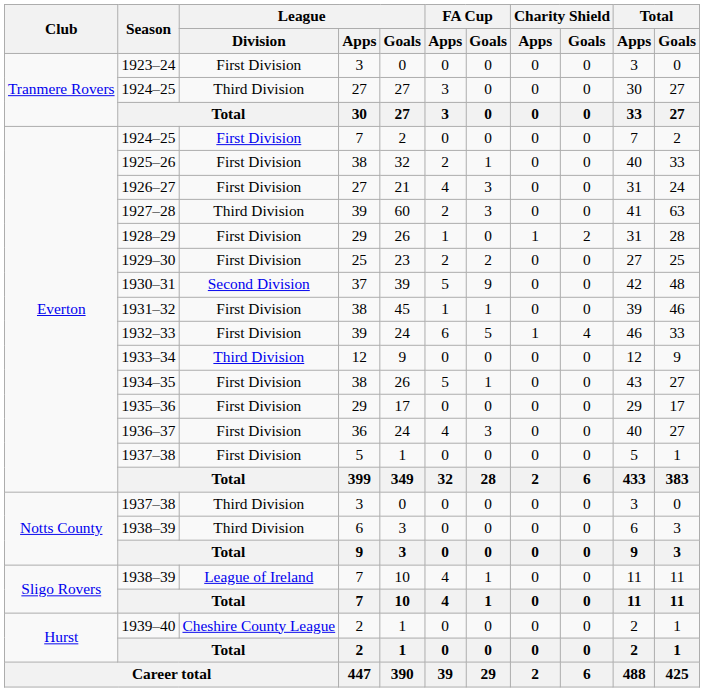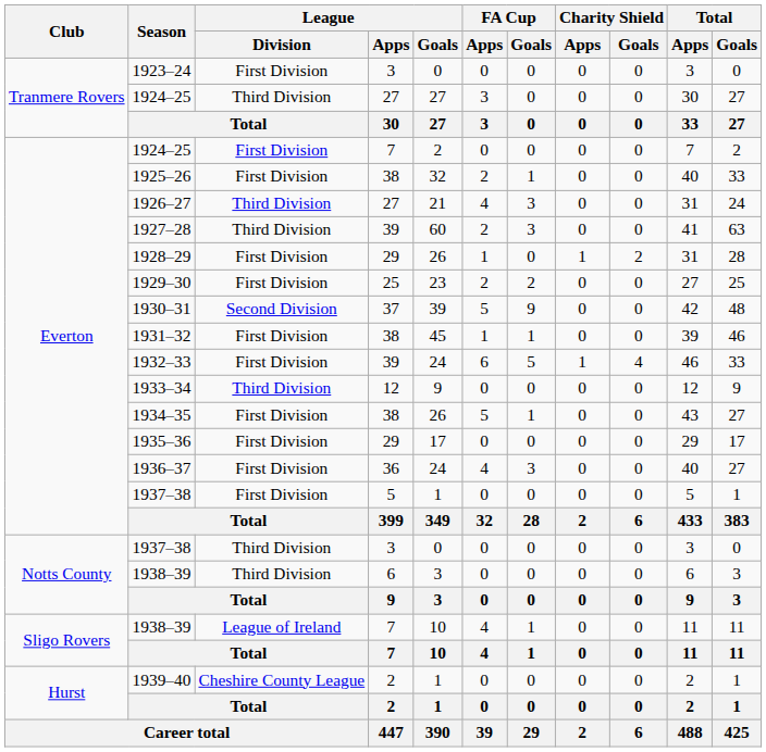 <table class="wikitable" style="text-align:center">
 <tr>
 <th rowspan="2">Club</th>
 <th rowspan="2">Season</th>
 <th colspan="3">League</th>
 <th colspan="2">FA Cup</th>
 <th colspan="2">Charity Shield</th>
 <th colspan="2">Total</th>
 </tr>
 <tr>
 <th>Division</th>
 <th>Apps</th>
 <th>Goals</th>
 <th>Apps</th>
 <th>Goals</th>
 <th>Apps</th>
 <th>Goals</th>
 <th>Apps</th>
 <th>Goals</th>
 </tr>
 <tr>
 <td rowspan="3"><a href='#'>Tranmere Rovers</a></td>
 <td>1923–24</td>
 <td>First Division</td>
 <td>3</td>
 <td>0</td>
 <td>0</td>
 <td>0</td>
 <td>0</td>
 <td>0</td>
 <td>3</td>
 <td>0</td>
 </tr>
 <tr>
 <td>1924–25</td>
 <td>Third Division</td>
 <td>27</td>
 <td>27</td>
 <td>3</td>
 <td>0</td>
 <td>0</td>
 <td>0</td>
 <td>30</td>
 <td>27</td>
 </tr>
 <tr>
 <th colspan="2">Total</th>
 <th>30</th>
 <th>27</th>
 <th>3</th>
 <th>0</th>
 <th>0</th>
 <th>0</th>
 <th>33</th>
 <th>27</th>
 </tr>
 <tr>
 <td rowspan="15"><a href='#'>Everton</a></td>
 <td>1924–25</td>
 <td><a href='#'>First Division</a></td>
 <td>7</td>
 <td>2</td>
 <td>0</td>
 <td>0</td>
 <td>0</td>
 <td>0</td>
 <td>7</td>
 <td>2</td>
 </tr>
 <tr>
 <td>1925–26</td>
 <td>First Division</td>
 <td>38</td>
 <td>32</td>
 <td>2</td>
 <td>1</td>
 <td>0</td>
 <td>0</td>
 <td>40</td>
 <td>33</td>
 </tr>
 <tr>
 <td>1926–27</td>
-<td>First Division</td>
+<td><a href='#'>Third Division</a></td>
 <td>27</td>
 <td>21</td>
 <td>4</td>
 <td>3</td>
 <td>0</td>
 <td>0</td>
 <td>31</td>
 <td>24</td>
 </tr>
 <tr>
 <td>1927–28</td>
 <td>Third Division</td>
 <td>39</td>
 <td>60</td>
 <td>2</td>
 <td>3</td>
 <td>0</td>
 <td>0</td>
 <td>41</td>
 <td>63</td>
 </tr>
 <tr>
 <td>1928–29</td>
 <td>First Division</td>
 <td>29</td>
 <td>26</td>
 <td>1</td>
 <td>0</td>
 <td>1</td>
 <td>2</td>
 <td>31</td>
 <td>28</td>
 </tr>
 <tr>
 <td>1929–30</td>
 <td>First Division</td>
 <td>25</td>
 <td>23</td>
 <td>2</td>
 <td>2</td>
 <td>0</td>
 <td>0</td>
 <td>27</td>
 <td>25</td>
 </tr>
 <tr>
 <td>1930–31</td>
 <td><a href='#'>Second Division</a></td>
 <td>37</td>
 <td>39</td>
 <td>5</td>
 <td>9</td>
 <td>0</td>
 <td>0</td>
 <td>42</td>
 <td>48</td>
 </tr>
 <tr>
 <td>1931–32</td>
 <td>First Division</td>
 <td>38</td>
 <td>45</td>
 <td>1</td>
 <td>1</td>
 <td>0</td>
 <td>0</td>
 <td>39</td>
 <td>46</td>
 </tr>
 <tr>
 <td>1932–33</td>
 <td>First Division</td>
 <td>39</td>
 <td>24</td>
 <td>6</td>
 <td>5</td>
 <td>1</td>
 <td>4</td>
 <td>46</td>
 <td>33</td>
 </tr>
 <tr>
 <td>1933–34</td>
 <td><a href='#'>Third Division</a></td>
 <td>12</td>
 <td>9</td>
 <td>0</td>
 <td>0</td>
 <td>0</td>
 <td>0</td>
 <td>12</td>
 <td>9</td>
 </tr>
 <tr>
 <td>1934–35</td>
 <td>First Division</td>
 <td>38</td>
 <td>26</td>
 <td>5</td>
 <td>1</td>
 <td>0</td>
 <td>0</td>
 <td>43</td>
 <td>27</td>
 </tr>
 <tr>
 <td>1935–36</td>
 <td>First Division</td>
 <td>29</td>
 <td>17</td>
 <td>0</td>
 <td>0</td>
 <td>0</td>
 <td>0</td>
 <td>29</td>
 <td>17</td>
 </tr>
 <tr>
 <td>1936–37</td>
 <td>First Division</td>
 <td>36</td>
 <td>24</td>
 <td>4</td>
 <td>3</td>
 <td>0</td>
 <td>0</td>
 <td>40</td>
 <td>27</td>
 </tr>
 <tr>
 <td>1937–38</td>
 <td>First Division</td>
 <td>5</td>
 <td>1</td>
 <td>0</td>
 <td>0</td>
 <td>0</td>
 <td>0</td>
 <td>5</td>
 <td>1</td>
 </tr>
 <tr>
 <th colspan="2">Total</th>
 <th>399</th>
 <th>349</th>
 <th>32</th>
 <th>28</th>
 <th>2</th>
 <th>6</th>
 <th>433</th>
 <th>383</th>
 </tr>
 <tr>
 <td rowspan="3"><a href='#'>Notts County</a></td>
 <td>1937–38</td>
 <td>Third Division</td>
 <td>3</td>
 <td>0</td>
 <td>0</td>
 <td>0</td>
 <td>0</td>
 <td>0</td>
 <td>3</td>
 <td>0</td>
 </tr>
 <tr>
 <td>1938–39</td>
 <td>Third Division</td>
 <td>6</td>
 <td>3</td>
 <td>0</td>
 <td>0</td>
 <td>0</td>
 <td>0</td>
 <td>6</td>
 <td>3</td>
 </tr>
 <tr>
 <th colspan="2">Total</th>
 <th>9</th>
 <th>3</th>
 <th>0</th>
 <th>0</th>
 <th>0</th>
 <th>0</th>
 <th>9</th>
 <th>3</th>
 </tr>
 <tr>
 <td rowspan="2"><a href='#'>Sligo Rovers</a></td>
 <td>1938–39</td>
 <td><a href='#'>League of Ireland</a></td>
 <td>7</td>
 <td>10</td>
 <td>4</td>
 <td>1</td>
 <td>0</td>
 <td>0</td>
 <td>11</td>
 <td>11</td>
 </tr>
 <tr>
 <th colspan="2">Total</th>
 <th>7</th>
 <th>10</th>
 <th>4</th>
 <th>1</th>
 <th>0</th>
 <th>0</th>
 <th>11</th>
 <th>11</th>
 </tr>
 <tr>
 <td rowspan="2"><a href='#'>Hurst</a></td>
 <td>1939–40</td>
 <td><a href='#'>Cheshire County League</a></td>
 <td>2</td>
 <td>1</td>
 <td>0</td>
 <td>0</td>
 <td>0</td>
 <td>0</td>
 <td>2</td>
 <td>1</td>
 </tr>
 <tr>
 <th colspan="2">Total</th>
 <th>2</th>
 <th>1</th>
 <th>0</th>
 <th>0</th>
 <th>0</th>
 <th>0</th>
 <th>2</th>
 <th>1</th>
 </tr>
 <tr>
 <th colspan="3">Career total</th>
 <th>447</th>
 <th>390</th>
 <th>39</th>
 <th>29</th>
 <th>2</th>
 <th>6</th>
 <th>488</th>
 <th>425</th>
 </tr>
 </table>
